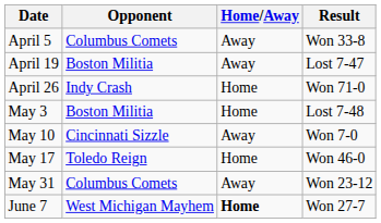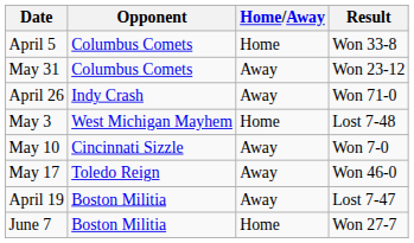 <table class="wikitable">
 <tr>
 <th>Date</th>
 <th>Opponent</th>
 <th><a href='#'>Home</a>/<a href='#'>Away</a></th>
 <th>Result</th>
 </tr>
 <tr>
 <td>April 5</td>
 <td><a href='#'>Columbus Comets</a></td>
-<td>Away</td>
+<td>Home</td>
 <td>Won 33-8</td>
 </tr>
 <tr>
-<td>April 19</td>
-<td><a href='#'>Boston Militia</a></td>
+<td>May 31</td>
+<td><a href='#'>Columbus Comets</a></td>
 <td>Away</td>
-<td>Lost 7-47</td>
+<td>Won 23-12</td>
 </tr>
 <tr>
 <td>April 26</td>
 <td><a href='#'>Indy Crash</a></td>
-<td>Home</td>
+<td>Away</td>
 <td>Won 71-0</td>
 </tr>
 <tr>
 <td>May 3</td>
-<td><a href='#'>Boston Militia</a></td>
+<td><a href='#'>West Michigan Mayhem</a></td>
 <td>Home</td>
 <td>Lost 7-48</td>
 </tr>
 <tr>
 <td>May 10</td>
 <td><a href='#'>Cincinnati Sizzle</a></td>
 <td>Away</td>
 <td>Won 7-0</td>
 </tr>
 <tr>
 <td>May 17</td>
 <td><a href='#'>Toledo Reign</a></td>
-<td>Home</td>
+<td>Away</td>
 <td>Won 46-0</td>
 </tr>
 <tr>
-<td>May 31</td>
-<td><a href='#'>Columbus Comets</a></td>
+<td>April 19</td>
+<td><a href='#'>Boston Militia</a></td>
 <td>Away</td>
-<td>Won 23-12</td>
+<td>Lost 7-47</td>
 </tr>
 <tr>
 <td>June 7</td>
-<td><a href='#'>West Michigan Mayhem</a></td>
-<td><strong>Home</strong></td>
+<td><a href='#'>Boston Militia</a></td>
+<td>Home</td>
 <td>Won 27-7</td>
 </tr>
 </table>
